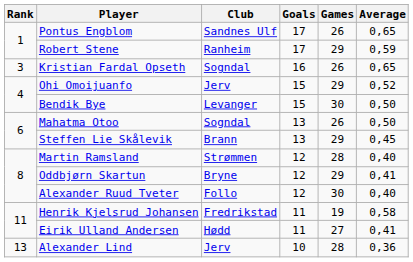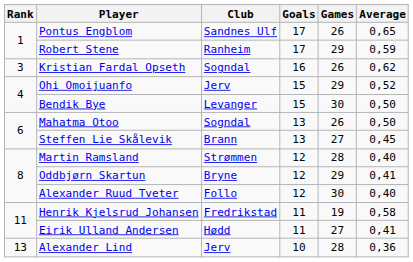 <table class="wikitable" style="text-align:center">
 <tr>
 <th>Rank</th>
 <th>Player</th>
 <th>Club</th>
 <th>Goals</th>
 <th>Games</th>
 <th>Average</th>
 </tr>
 <tr>
 <td rowspan="2">1</td>
 <td align="left"> <a href='#'>Pontus Engblom</a></td>
 <td align="left"><a href='#'>Sandnes Ulf</a></td>
 <td>17</td>
 <td>26</td>
 <td>0,65</td>
 </tr>
 <tr>
 <td align="left"> <a href='#'>Robert Stene</a></td>
 <td align="left"><a href='#'>Ranheim</a></td>
 <td>17</td>
 <td>29</td>
 <td>0,59</td>
 </tr>
 <tr>
 <td>3</td>
 <td align="left"> <a href='#'>Kristian Fardal Opseth</a></td>
 <td align="left"><a href='#'>Sogndal</a></td>
 <td>16</td>
 <td>26</td>
-<td>0,65</td>
+<td>0,62</td>
 </tr>
 <tr>
 <td rowspan="2">4</td>
 <td align="left"> <a href='#'>Ohi Omoijuanfo</a></td>
 <td align="left"><a href='#'>Jerv</a></td>
 <td>15</td>
 <td>29</td>
 <td>0,52</td>
 </tr>
 <tr>
 <td align="left"> <a href='#'>Bendik Bye</a></td>
 <td align="left"><a href='#'>Levanger</a></td>
 <td>15</td>
 <td>30</td>
 <td>0,50</td>
 </tr>
 <tr>
 <td rowspan="2">6</td>
 <td align="left"> <a href='#'>Mahatma Otoo</a></td>
 <td align="left"><a href='#'>Sogndal</a></td>
 <td>13</td>
 <td>26</td>
 <td>0,50</td>
 </tr>
 <tr>
 <td align="left"> <a href='#'>Steffen Lie Skålevik</a></td>
 <td align="left"><a href='#'>Brann</a></td>
 <td>13</td>
-<td>29</td>
+<td>27</td>
 <td>0,45</td>
 </tr>
 <tr>
 <td rowspan="3">8</td>
 <td align="left"> <a href='#'>Martin Ramsland</a></td>
 <td align="left"><a href='#'>Strømmen</a></td>
 <td>12</td>
 <td>28</td>
 <td>0,40</td>
 </tr>
 <tr>
 <td align="left"> <a href='#'>Oddbjørn Skartun</a></td>
 <td align="left"><a href='#'>Bryne</a></td>
 <td>12</td>
 <td>29</td>
 <td>0,41</td>
 </tr>
 <tr>
 <td align="left"> <a href='#'>Alexander Ruud Tveter</a></td>
 <td align="left"><a href='#'>Follo</a></td>
 <td>12</td>
 <td>30</td>
 <td>0,40</td>
 </tr>
 <tr>
 <td rowspan="2">11</td>
 <td align="left"> <a href='#'>Henrik Kjelsrud Johansen</a></td>
 <td align="left"><a href='#'>Fredrikstad</a></td>
 <td>11</td>
 <td>19</td>
 <td>0,58</td>
 </tr>
 <tr>
 <td align="left"> <a href='#'>Eirik Ulland Andersen</a></td>
 <td align="left"><a href='#'>Hødd</a></td>
 <td>11</td>
 <td>27</td>
 <td>0,41</td>
 </tr>
 <tr>
 <td>13</td>
 <td align="left"> <a href='#'>Alexander Lind</a></td>
 <td align="left"><a href='#'>Jerv</a></td>
 <td>10</td>
 <td>28</td>
 <td>0,36</td>
 </tr>
 </table>
